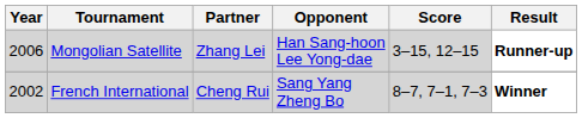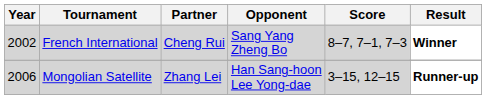 <table class="sortable wikitable" style="font-size: 90%;">
 <tr>
 <th>Year</th>
 <th>Tournament</th>
 <th>Partner</th>
 <th>Opponent</th>
 <th>Score</th>
 <th>Result</th>
 </tr>
 <tr style="background:#D5D5D5">
+<td align="center">2002</td>
+<td align="left"><a href='#'>French International</a></td>
+<td align="left"> <a href='#'>Cheng Rui</a></td>
+<td align="left"> <a href='#'>Sang Yang</a> <br>  <a href='#'>Zheng Bo</a></td>
+<td align="left">8–7, 7–1, 7–3</td>
+<td style="text-align:left; background:white"> <strong>Winner</strong></td>
+</tr>
+<tr>
+</tr>
+<tr style="background:#D5D5D5">
 <td align="center">2006</td>
 <td align="left"><a href='#'>Mongolian Satellite</a></td>
 <td align="left"> <a href='#'>Zhang Lei</a></td>
 <td align="left"> <a href='#'>Han Sang-hoon</a> <br>  <a href='#'>Lee Yong-dae</a></td>
 <td align="left">3–15, 12–15</td>
 <td style="text-align:left; background:white"> <strong>Runner-up</strong></td>
 </tr>
-<tr>
-</tr>
-<tr style="background:#D5D5D5">
-<td align="center">2002</td>
-<td align="left"><a href='#'>French International</a></td>
-<td align="left"> <a href='#'>Cheng Rui</a></td>
-<td align="left"> <a href='#'>Sang Yang</a> <br>  <a href='#'>Zheng Bo</a></td>
-<td align="left">8–7, 7–1, 7–3</td>
-<td style="text-align:left; background:white"> <strong>Winner</strong></td>
-</tr>
 </table>
